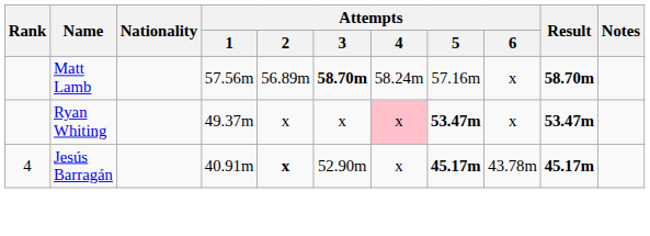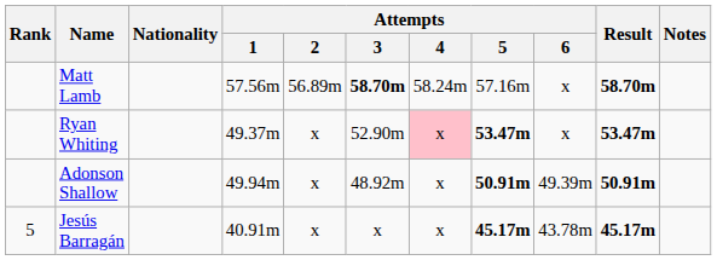 <table class="wikitable sortable" style="text-align:center">
 <tr>
 <th rowspan=2>Rank</th>
 <th rowspan=2>Name</th>
 <th rowspan=2>Nationality</th>
 <th colspan=6>Attempts</th>
 <th rowspan=2>Result</th>
 <th rowspan=2>Notes</th>
 </tr>
 <tr>
 <th>1</th>
 <th>2</th>
 <th>3</th>
 <th>4</th>
 <th>5</th>
 <th>6</th>
 </tr>
 <tr>
 <td align=center></td>
 <td align=left><a href='#'>Matt Lamb</a></td>
 <td align=left></td>
 <td>57.56m</td>
 <td>56.89m</td>
 <td><strong>58.70m</strong></td>
 <td>58.24m</td>
 <td>57.16m</td>
 <td>x</td>
 <td><strong>58.70m</strong></td>
 <td></td>
 </tr>
 <tr>
 <td align=center></td>
 <td align=left><a href='#'>Ryan Whiting</a></td>
 <td align=left></td>
 <td>49.37m</td>
 <td>x</td>
-<td>x</td>
+<td>52.90m</td>
 <td style="background: pink;">x</td>
 <td><strong>53.47m</strong></td>
 <td>x</td>
 <td><strong>53.47m</strong></td>
 <td></td>
 </tr>
 <tr>
-<td align=center>4</td>
+<td align=center></td>
+<td align=left><a href='#'>Adonson Shallow</a></td>
+<td align=left></td>
+<td>49.94m</td>
+<td>x</td>
+<td>48.92m</td>
+<td>x</td>
+<td><strong>50.91m</strong></td>
+<td>49.39m</td>
+<td><strong>50.91m</strong></td>
+<td></td>
+</tr>
+<tr>
+<td align=center>5</td>
 <td align=left><a href='#'>Jesús Barragán</a></td>
 <td align=left></td>
 <td>40.91m</td>
-<td><strong>x</strong></td>
-<td>52.90m</td>
+<td>x</td>
+<td>x</td>
 <td>x</td>
 <td><strong>45.17m</strong></td>
 <td>43.78m</td>
 <td><strong>45.17m</strong></td>
 <td></td>
 </tr>
 </table>
